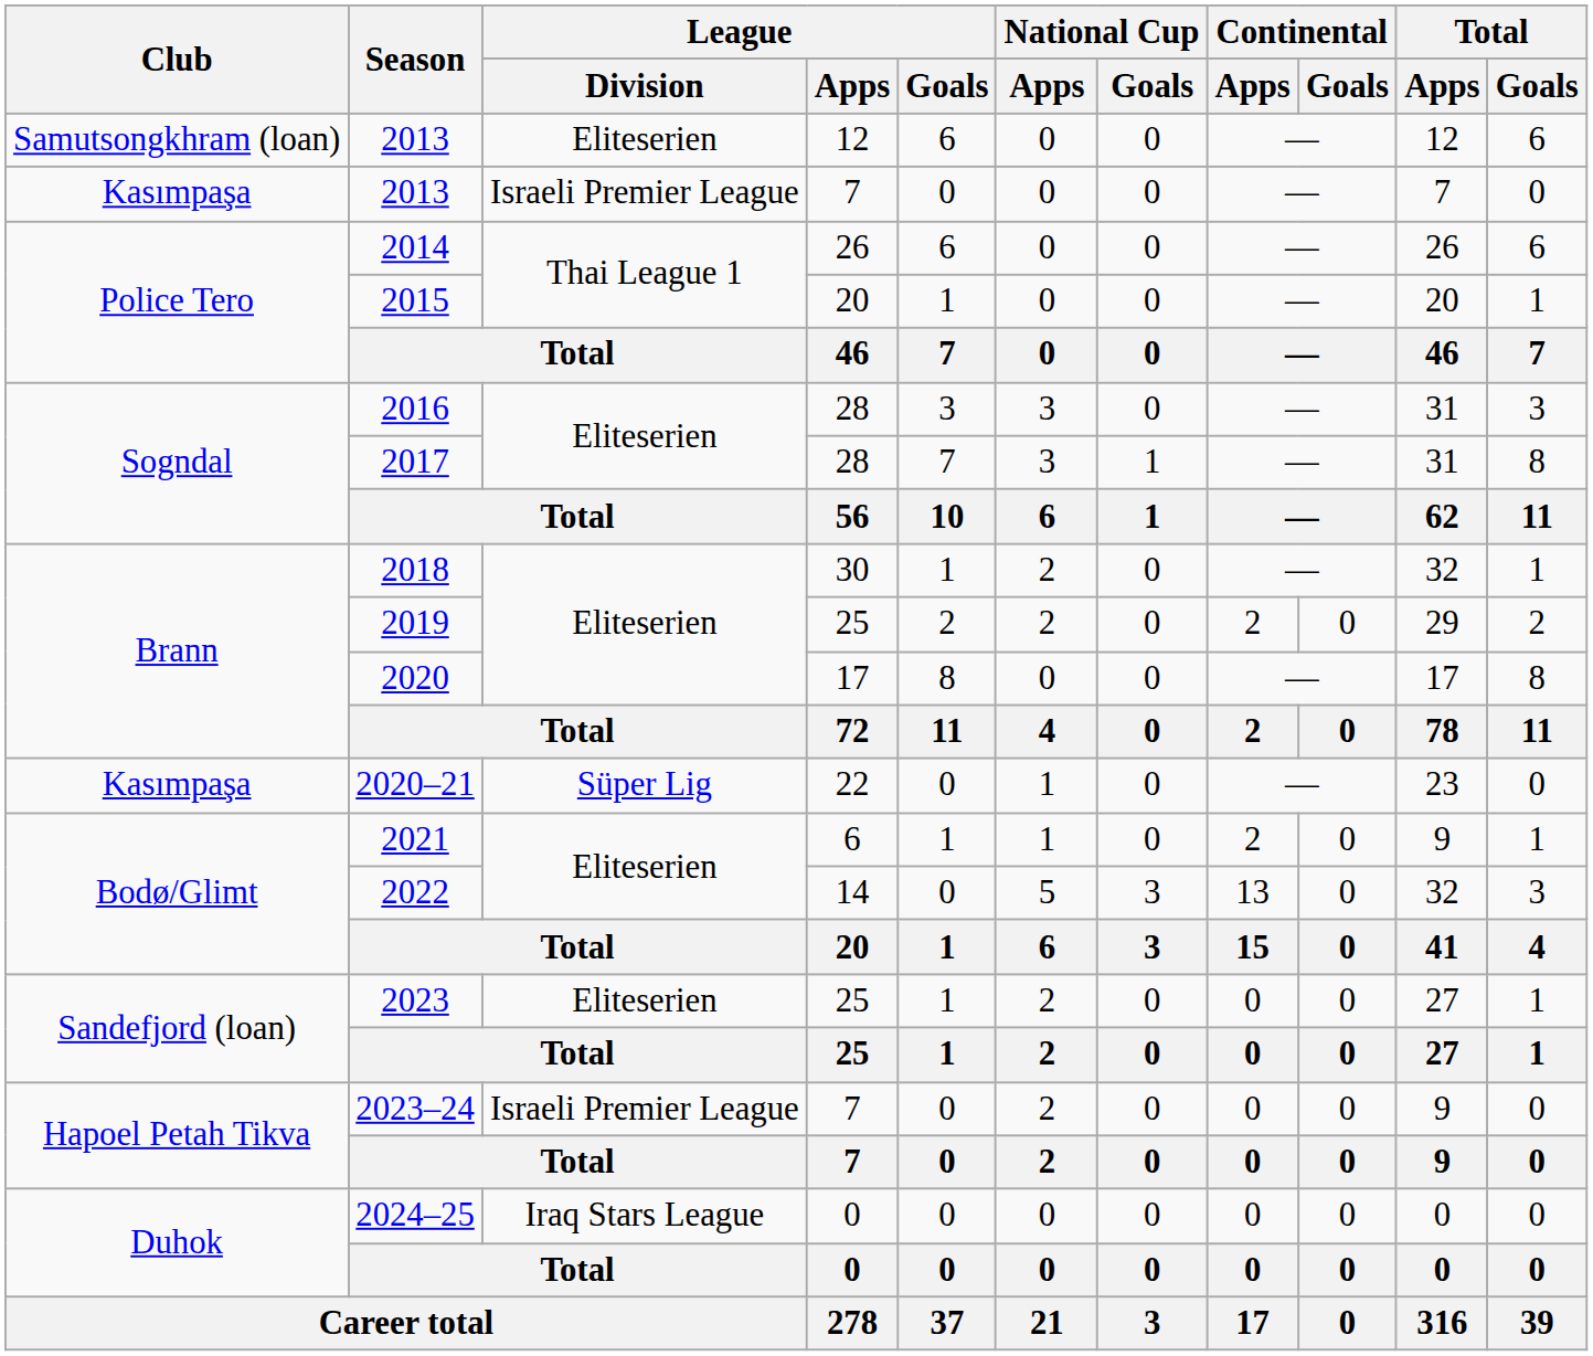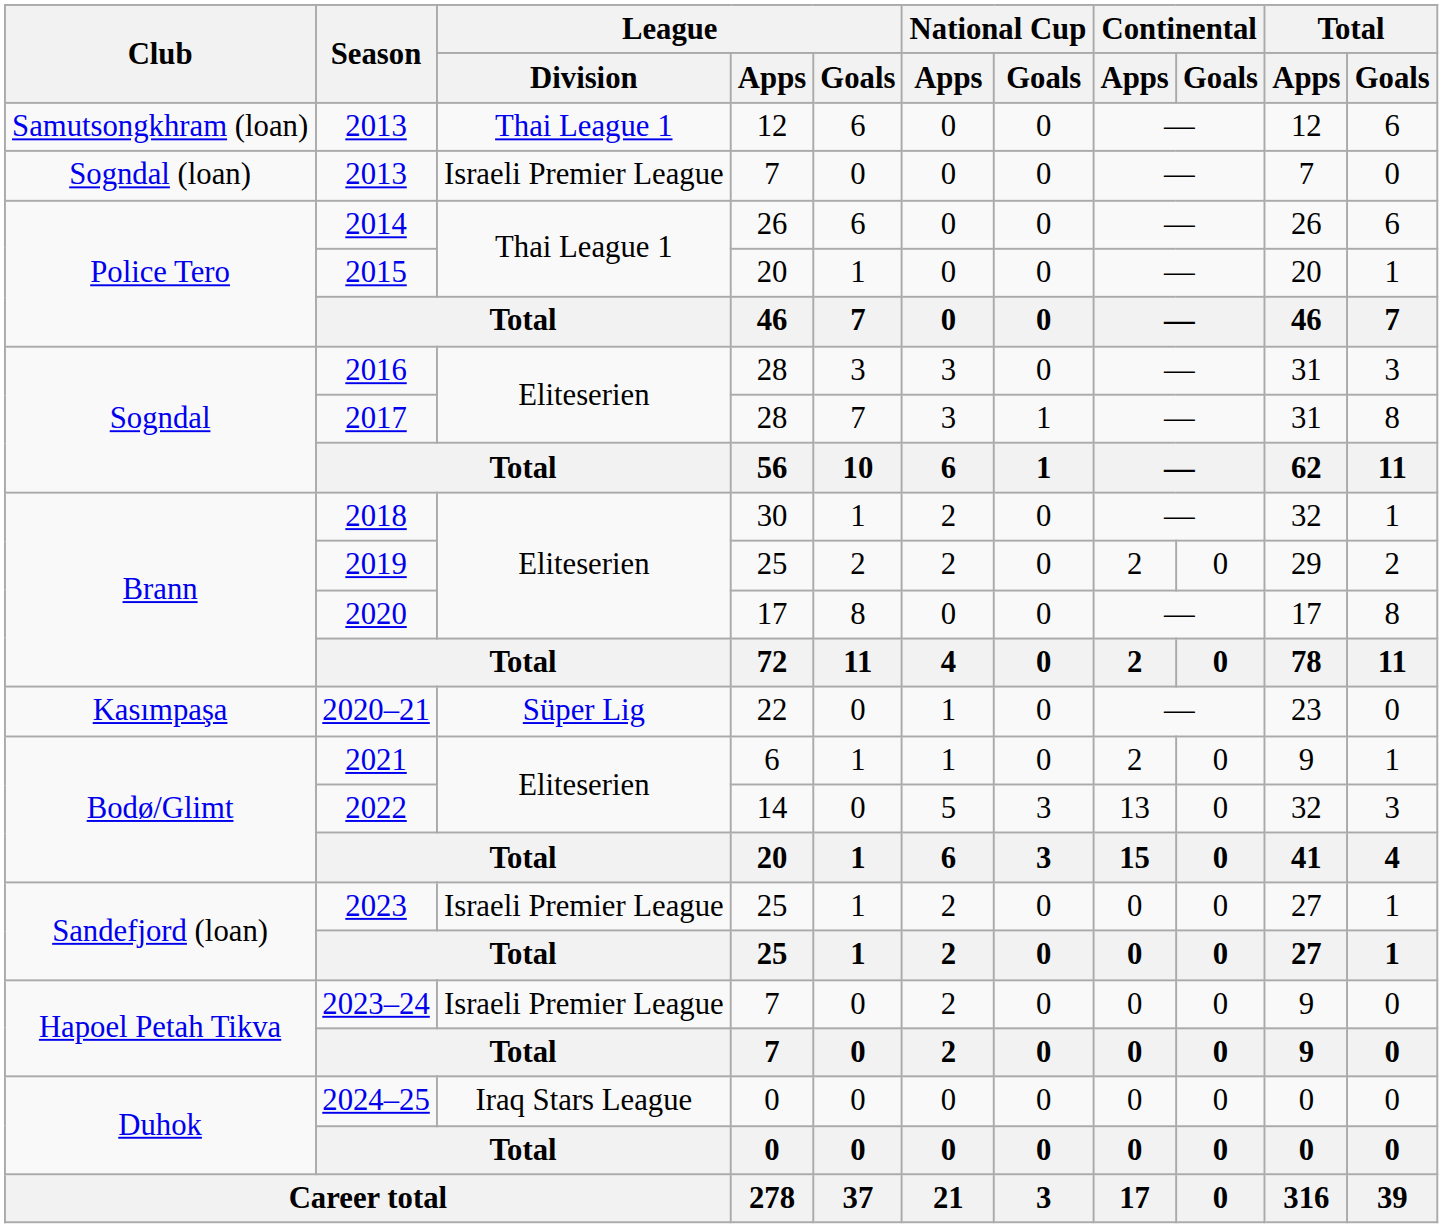 <table class="wikitable" style="text-align:center">
 <tr>
 <th rowspan="2">Club</th>
 <th rowspan="2">Season</th>
 <th colspan="3">League</th>
 <th colspan="2">National Cup</th>
 <th colspan="2">Continental</th>
 <th colspan="2">Total</th>
 </tr>
 <tr>
 <th>Division</th>
 <th>Apps</th>
 <th>Goals</th>
 <th>Apps</th>
 <th>Goals</th>
 <th>Apps</th>
 <th>Goals</th>
 <th>Apps</th>
 <th>Goals</th>
 </tr>
 <tr>
 <td><a href='#'>Samutsongkhram</a> (loan)</td>
 <td><a href='#'>2013</a></td>
-<td rowspan="1">Eliteserien</td>
+<td><a href='#'>Thai League 1</a></td>
 <td>12</td>
 <td>6</td>
 <td>0</td>
 <td>0</td>
 <td colspan="2">—</td>
 <td>12</td>
 <td>6</td>
 </tr>
 <tr>
-<td><a href='#'>Kasımpaşa</a></td>
+<td><a href='#'>Sogndal</a> (loan)</td>
 <td><a href='#'>2013</a></td>
 <td rowspan="1">Israeli Premier League</td>
 <td>7</td>
 <td>0</td>
 <td>0</td>
 <td>0</td>
 <td colspan="2">—</td>
 <td>7</td>
 <td>0</td>
 </tr>
 <tr>
 <td rowspan="3"><a href='#'>Police Tero</a></td>
 <td><a href='#'>2014</a></td>
 <td rowspan="2">Thai League 1</td>
 <td>26</td>
 <td>6</td>
 <td>0</td>
 <td>0</td>
 <td colspan="2">—</td>
 <td>26</td>
 <td>6</td>
 </tr>
 <tr>
 <td><a href='#'>2015</a></td>
 <td>20</td>
 <td>1</td>
 <td>0</td>
 <td>0</td>
 <td colspan="2">—</td>
 <td>20</td>
 <td>1</td>
 </tr>
 <tr>
 <th colspan="2">Total</th>
 <th>46</th>
 <th>7</th>
 <th>0</th>
 <th>0</th>
 <th colspan="2">—</th>
 <th>46</th>
 <th>7</th>
 </tr>
 <tr>
 <td rowspan="3"><a href='#'>Sogndal</a></td>
 <td><a href='#'>2016</a></td>
 <td rowspan="2">Eliteserien</td>
 <td>28</td>
 <td>3</td>
 <td>3</td>
 <td>0</td>
 <td colspan="2">—</td>
 <td>31</td>
 <td>3</td>
 </tr>
 <tr>
 <td><a href='#'>2017</a></td>
 <td>28</td>
 <td>7</td>
 <td>3</td>
 <td>1</td>
 <td colspan="2">—</td>
 <td>31</td>
 <td>8</td>
 </tr>
 <tr>
 <th colspan="2">Total</th>
 <th>56</th>
 <th>10</th>
 <th>6</th>
 <th>1</th>
 <th colspan="2">—</th>
 <th>62</th>
 <th>11</th>
 </tr>
 <tr>
 <td rowspan="4"><a href='#'>Brann</a></td>
 <td><a href='#'>2018</a></td>
 <td rowspan="3">Eliteserien</td>
 <td>30</td>
 <td>1</td>
 <td>2</td>
 <td>0</td>
 <td colspan="2">—</td>
 <td>32</td>
 <td>1</td>
 </tr>
 <tr>
 <td><a href='#'>2019</a></td>
 <td>25</td>
 <td>2</td>
 <td>2</td>
 <td>0</td>
 <td>2</td>
 <td>0</td>
 <td>29</td>
 <td>2</td>
 </tr>
 <tr>
 <td><a href='#'>2020</a></td>
 <td>17</td>
 <td>8</td>
 <td>0</td>
 <td>0</td>
 <td colspan="2">—</td>
 <td>17</td>
 <td>8</td>
 </tr>
 <tr>
 <th colspan="2">Total</th>
 <th>72</th>
 <th>11</th>
 <th>4</th>
 <th>0</th>
 <th>2</th>
 <th>0</th>
 <th>78</th>
 <th>11</th>
 </tr>
 <tr>
 <td><a href='#'>Kasımpaşa</a></td>
 <td><a href='#'>2020–21</a></td>
 <td><a href='#'>Süper Lig</a></td>
 <td>22</td>
 <td>0</td>
 <td>1</td>
 <td>0</td>
 <td colspan="2">—</td>
 <td>23</td>
 <td>0</td>
 </tr>
 <tr>
 <td rowspan="3"><a href='#'>Bodø/Glimt</a></td>
 <td><a href='#'>2021</a></td>
 <td rowspan="2">Eliteserien</td>
 <td>6</td>
 <td>1</td>
 <td>1</td>
 <td>0</td>
 <td>2</td>
 <td>0</td>
 <td>9</td>
 <td>1</td>
 </tr>
 <tr>
 <td><a href='#'>2022</a></td>
 <td>14</td>
 <td>0</td>
 <td>5</td>
 <td>3</td>
 <td>13</td>
 <td>0</td>
 <td>32</td>
 <td>3</td>
 </tr>
 <tr>
 <th colspan="2">Total</th>
 <th>20</th>
 <th>1</th>
 <th>6</th>
 <th>3</th>
 <th>15</th>
 <th>0</th>
 <th>41</th>
 <th>4</th>
 </tr>
 <tr>
 <td rowspan="2"><a href='#'>Sandefjord</a> (loan)</td>
 <td><a href='#'>2023</a></td>
-<td rowspan="1">Eliteserien</td>
+<td rowspan="1">Israeli Premier League</td>
 <td>25</td>
 <td>1</td>
 <td>2</td>
 <td>0</td>
 <td>0</td>
 <td>0</td>
 <td>27</td>
 <td>1</td>
 </tr>
 <tr>
 <th colspan="2">Total</th>
 <th>25</th>
 <th>1</th>
 <th>2</th>
 <th>0</th>
 <th>0</th>
 <th>0</th>
 <th>27</th>
 <th>1</th>
 </tr>
 <tr>
 <td rowspan="2"><a href='#'>Hapoel Petah Tikva</a></td>
 <td><a href='#'>2023–24</a></td>
 <td rowspan="1">Israeli Premier League</td>
 <td>7</td>
 <td>0</td>
 <td>2</td>
 <td>0</td>
 <td>0</td>
 <td>0</td>
 <td>9</td>
 <td>0</td>
 </tr>
 <tr>
 <th colspan="2">Total</th>
 <th>7</th>
 <th>0</th>
 <th>2</th>
 <th>0</th>
 <th>0</th>
 <th>0</th>
 <th>9</th>
 <th>0</th>
 </tr>
 <tr>
 <td rowspan="2"><a href='#'>Duhok</a></td>
 <td><a href='#'>2024–25</a></td>
 <td rowspan="1">Iraq Stars League</td>
 <td>0</td>
 <td>0</td>
 <td>0</td>
 <td>0</td>
 <td>0</td>
 <td>0</td>
 <td>0</td>
 <td>0</td>
 </tr>
 <tr>
 <th colspan="2">Total</th>
 <th>0</th>
 <th>0</th>
 <th>0</th>
 <th>0</th>
 <th>0</th>
 <th>0</th>
 <th>0</th>
 <th>0</th>
 </tr>
 <tr>
 <th colspan="3">Career total</th>
 <th>278</th>
 <th>37</th>
 <th>21</th>
 <th>3</th>
 <th>17</th>
 <th>0</th>
 <th>316</th>
 <th>39</th>
 </tr>
 </table>
